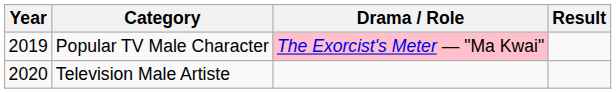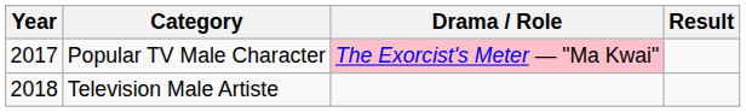 <table class="wikitable sortable">
 <tr>
 <th>Year</th>
 <th>Category</th>
 <th>Drama / Role</th>
 <th>Result</th>
 </tr>
 <tr>
-<td>2019</td>
+<td>2017</td>
 <td>Popular TV Male Character</td>
 <td style="background: pink;"><em><a href='#'>The Exorcist's Meter</a></em> — "Ma Kwai"</td>
 <td></td>
 </tr>
 <tr>
-<td>2020</td>
+<td>2018</td>
 <td>Television Male Artiste</td>
 <td></td>
 <td></td>
 </tr>
 </table>
